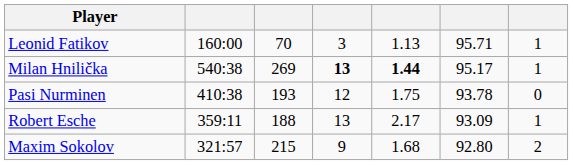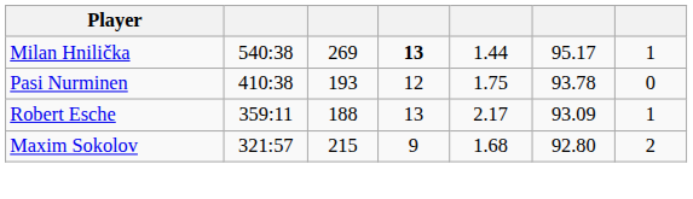 <table class="wikitable sortable" style="text-align:center;">
 <tr>
 <th style="width:170px;">Player</th>
 <th style="width:60px;"></th>
 <th style="width:50px;"></th>
 <th style="width:50px;"></th>
 <th style="width:60px;"></th>
 <th style="width:60px;"></th>
 <th style="width:50px;"></th>
 </tr>
 <tr>
-<td style="text-align:left;"> <a href='#'>Leonid Fatikov</a></td>
-<td>160:00</td>
-<td>70</td>
-<td>3</td>
-<td>1.13</td>
-<td>95.71</td>
-<td>1</td>
-</tr>
-<tr>
 <td style="text-align:left;"> <a href='#'>Milan Hnilička</a></td>
 <td>540:38</td>
 <td>269</td>
 <td><strong>13</strong></td>
-<td><strong>1.44</strong></td>
+<td>1.44</td>
 <td>95.17</td>
 <td>1</td>
 </tr>
 <tr>
 <td style="text-align:left;"> <a href='#'>Pasi Nurminen</a></td>
 <td>410:38</td>
 <td>193</td>
 <td>12</td>
 <td>1.75</td>
 <td>93.78</td>
 <td>0</td>
 </tr>
 <tr>
 <td style="text-align:left;"> <a href='#'>Robert Esche</a></td>
 <td>359:11</td>
 <td>188</td>
 <td>13</td>
 <td>2.17</td>
 <td>93.09</td>
 <td>1</td>
 </tr>
 <tr>
 <td style="text-align:left;"> <a href='#'>Maxim Sokolov</a></td>
 <td>321:57</td>
 <td>215</td>
 <td>9</td>
 <td>1.68</td>
 <td>92.80</td>
 <td>2</td>
 </tr>
 </table>
